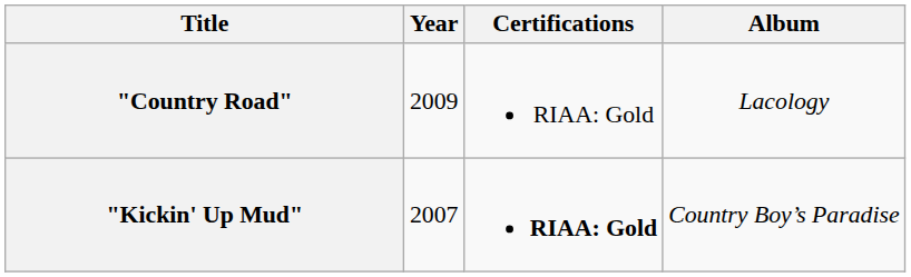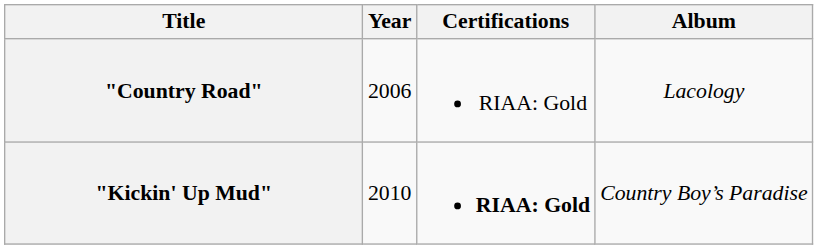 <table class="wikitable plainrowheaders" style="text-align:center;">
 <tr>
 <th scope="col" style="width:16em;">Title</th>
 <th scope="col">Year</th>
 <th scope="col">Certifications</th>
 <th scope="col">Album</th>
 </tr>
 <tr>
 <th scope="row">"Country Road"</th>
-<td>2009</td>
+<td>2006</td>
 <td><br><ul><li>RIAA: Gold</li></ul></td>
 <td><em>Lacology</em></td>
 </tr>
 <tr>
 <th scope="row">"Kickin' Up Mud"</th>
-<td>2007</td>
+<td>2010</td>
 <td><strong><br><ul><li>RIAA: Gold</li></ul></strong></td>
 <td><em>Country Boy’s Paradise </em></td>
 </tr>
 </table>
